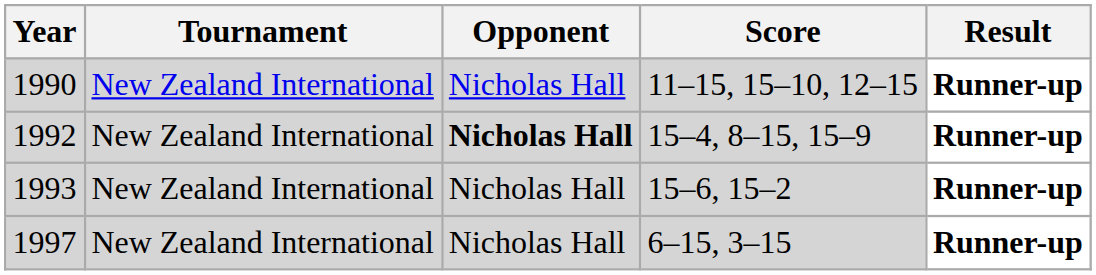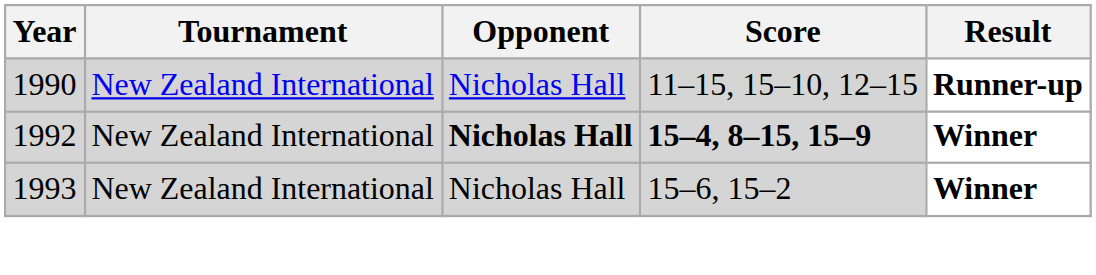 <table class="sortable wikitable" style="font-size: 90%;">
 <tr>
 <th>Year</th>
 <th>Tournament</th>
 <th>Opponent</th>
 <th>Score</th>
 <th>Result</th>
 </tr>
 <tr style="background:#D5D5D5">
 <td align="center">1990</td>
 <td align="left"><a href='#'>New Zealand International</a></td>
 <td align="left"> <a href='#'>Nicholas Hall</a></td>
 <td align="left">11–15, 15–10, 12–15</td>
 <td style="text-align:left; background:white"><strong> Runner-up</strong></td>
 </tr>
 <tr style="background:#D5D5D5">
 <td align="center">1992</td>
 <td align="left">New Zealand International</td>
 <td align="left"><strong> Nicholas Hall</strong></td>
-<td align="left">15–4, 8–15, 15–9</td>
-<td style="text-align:left; background:white"><strong> Runner-up</strong></td>
+<td align="left"><strong>15–4, 8–15, 15–9</strong></td>
+<td style="text-align:left; background:white"> <strong>Winner</strong></td>
 </tr>
 <tr style="background:#D5D5D5">
 <td align="center">1993</td>
 <td align="left">New Zealand International</td>
 <td align="left"> Nicholas Hall</td>
 <td align="left">15–6, 15–2</td>
-<td style="text-align:left; background:white"><strong> Runner-up</strong></td>
-</tr>
-<tr style="background:#D5D5D5">
-<td align="center">1997</td>
-<td align="left">New Zealand International</td>
-<td align="left"> Nicholas Hall</td>
-<td align="left">6–15, 3–15</td>
-<td style="text-align:left; background:white"><strong> Runner-up</strong></td>
+<td style="text-align:left; background:white"> <strong>Winner</strong></td>
 </tr>
 </table>
